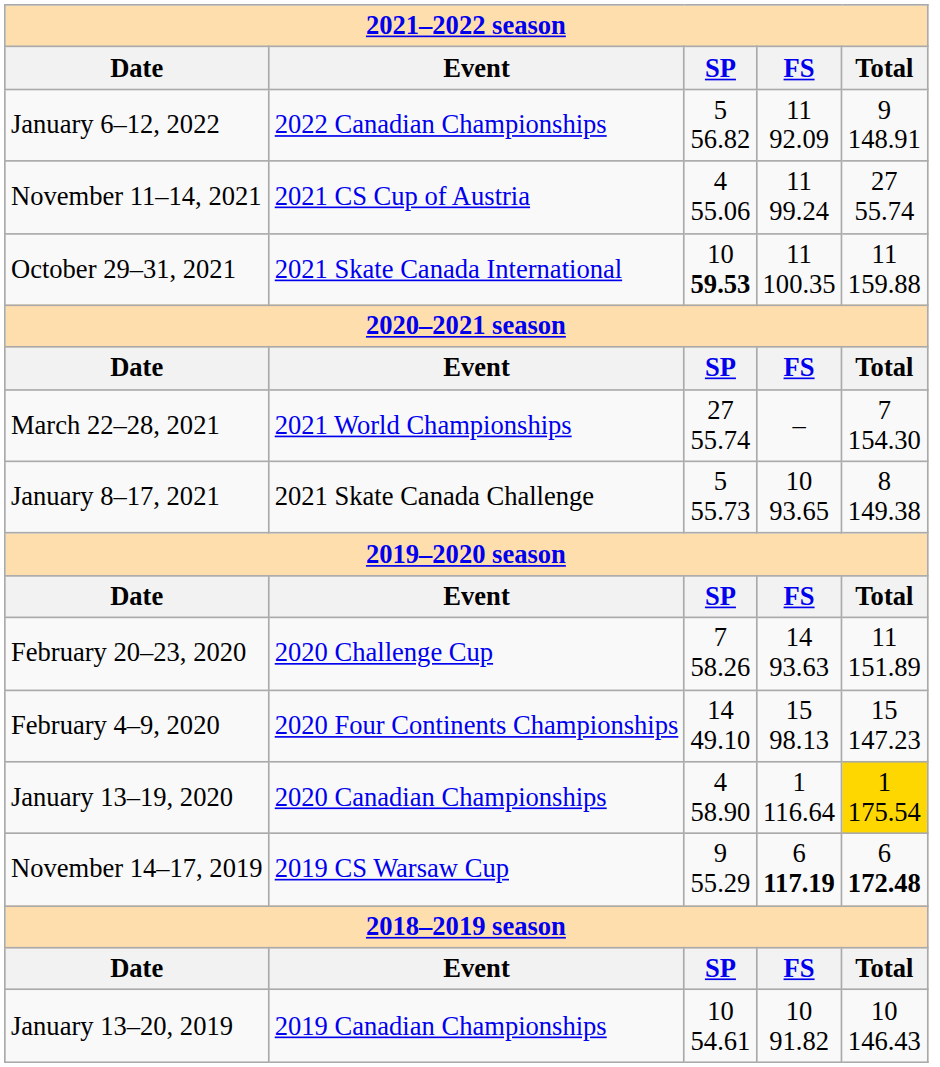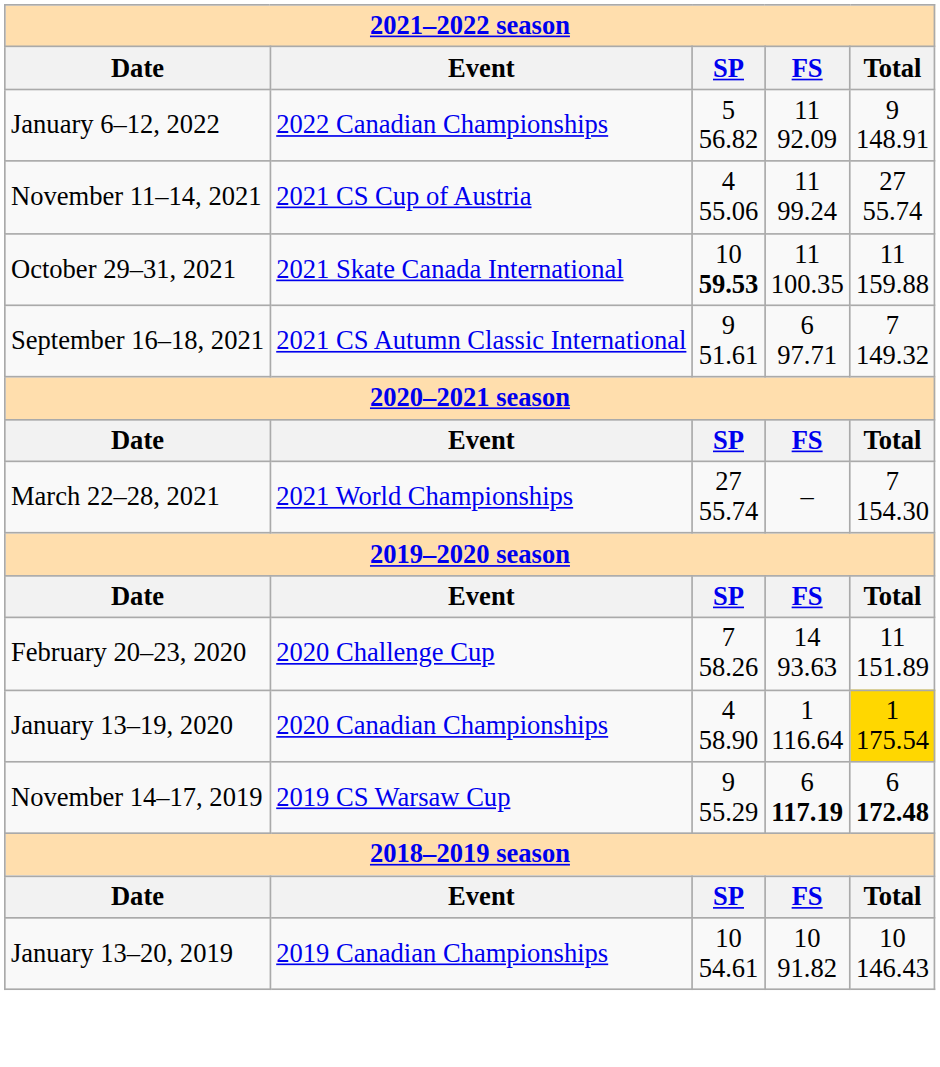 <table class="wikitable">
 <tr>
 <td style="background-color: #ffdead; " colspan=5 align=center><a href='#'><strong>2021–2022 season</strong></a></td>
 </tr>
 <tr>
 <th>Date</th>
 <th>Event</th>
 <th><a href='#'>SP</a></th>
 <th><a href='#'>FS</a></th>
 <th>Total</th>
 </tr>
 <tr>
 <td>January 6–12, 2022</td>
 <td><a href='#'>2022 Canadian Championships</a></td>
 <td align=center>5 <br> 56.82</td>
 <td align=center>11 <br> 92.09</td>
 <td align=center>9 <br> 148.91</td>
 </tr>
 <tr>
 <td>November 11–14, 2021</td>
 <td><a href='#'>2021 CS Cup of Austria</a></td>
 <td align=center>4 <br> 55.06</td>
 <td align=center>11 <br> 99.24</td>
 <td align=center>27 <br> 55.74</td>
 </tr>
 <tr>
 <td>October 29–31, 2021</td>
 <td><a href='#'>2021 Skate Canada International</a></td>
 <td align=center>10 <br> <strong>59.53</strong></td>
 <td align=center>11 <br> 100.35</td>
 <td align=center>11 <br> 159.88</td>
 </tr>
 <tr>
+<td>September 16–18, 2021</td>
+<td><a href='#'>2021 CS Autumn Classic International</a></td>
+<td align=center>9 <br> 51.61</td>
+<td align=center>6 <br> 97.71</td>
+<td align=center>7 <br> 149.32</td>
+</tr>
+<tr>
 <td style="background-color: #ffdead; " colspan=5 align=center><a href='#'><strong>2020–2021 season</strong></a></td>
 </tr>
 <tr>
 <th>Date</th>
 <th>Event</th>
 <th><a href='#'>SP</a></th>
 <th><a href='#'>FS</a></th>
 <th>Total</th>
 </tr>
 <tr>
 <td>March 22–28, 2021</td>
 <td><a href='#'>2021 World Championships</a></td>
 <td align=center>27 <br> 55.74</td>
 <td align=center>–</td>
 <td align=center>7 <br> 154.30</td>
 </tr>
 <tr>
-<td>January 8–17, 2021</td>
-<td>2021 Skate Canada Challenge</td>
-<td align=center>5 <br> 55.73</td>
-<td align=center>10 <br> 93.65</td>
-<td align=center>8 <br> 149.38</td>
-</tr>
-<tr>
 <td style="background-color: #ffdead; " colspan=5 align=center><a href='#'><strong>2019–2020 season</strong></a></td>
 </tr>
 <tr>
 <th>Date</th>
 <th>Event</th>
 <th><a href='#'>SP</a></th>
 <th><a href='#'>FS</a></th>
 <th>Total</th>
 </tr>
 <tr>
 <td>February 20–23, 2020</td>
 <td><a href='#'>2020 Challenge Cup</a></td>
 <td align=center>7 <br> 58.26</td>
 <td align=center>14 <br> 93.63</td>
 <td align=center>11 <br> 151.89</td>
-</tr>
-<tr>
-<td>February 4–9, 2020</td>
-<td><a href='#'>2020 Four Continents Championships</a></td>
-<td align=center>14 <br> 49.10</td>
-<td align=center>15 <br> 98.13</td>
-<td align=center>15 <br> 147.23</td>
 </tr>
 <tr>
 <td>January 13–19, 2020</td>
 <td><a href='#'>2020 Canadian Championships</a></td>
 <td align=center>4 <br> 58.90</td>
 <td align=center>1 <br> 116.64</td>
 <td align=center bgcolor=gold>1 <br> 175.54</td>
 </tr>
 <tr>
 <td>November 14–17, 2019</td>
 <td><a href='#'>2019 CS Warsaw Cup</a></td>
 <td align=center>9 <br> 55.29</td>
 <td align=center>6 <br> <strong>117.19</strong></td>
 <td align=center>6 <br> <strong>172.48</strong></td>
 </tr>
 <tr>
 <td style="background-color: #ffdead; " colspan=5 align=center><a href='#'><strong>2018–2019 season</strong></a></td>
 </tr>
 <tr>
 <th>Date</th>
 <th>Event</th>
 <th><a href='#'>SP</a></th>
 <th><a href='#'>FS</a></th>
 <th>Total</th>
 </tr>
 <tr>
 <td>January 13–20, 2019</td>
 <td><a href='#'>2019 Canadian Championships</a></td>
 <td align=center>10 <br> 54.61</td>
 <td align=center>10 <br> 91.82</td>
 <td align=center>10 <br> 146.43</td>
 </tr>
 </table>
